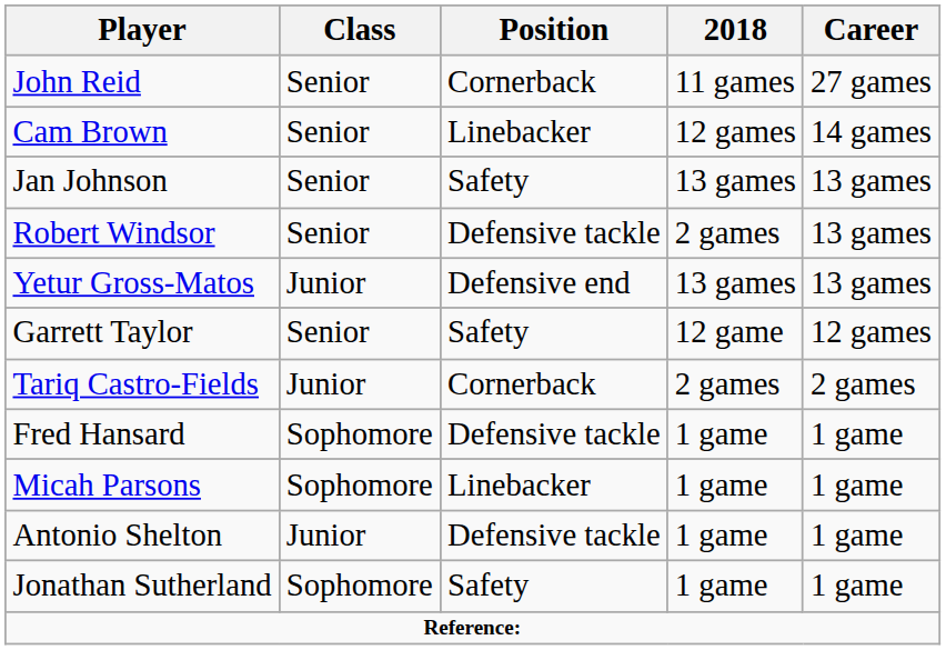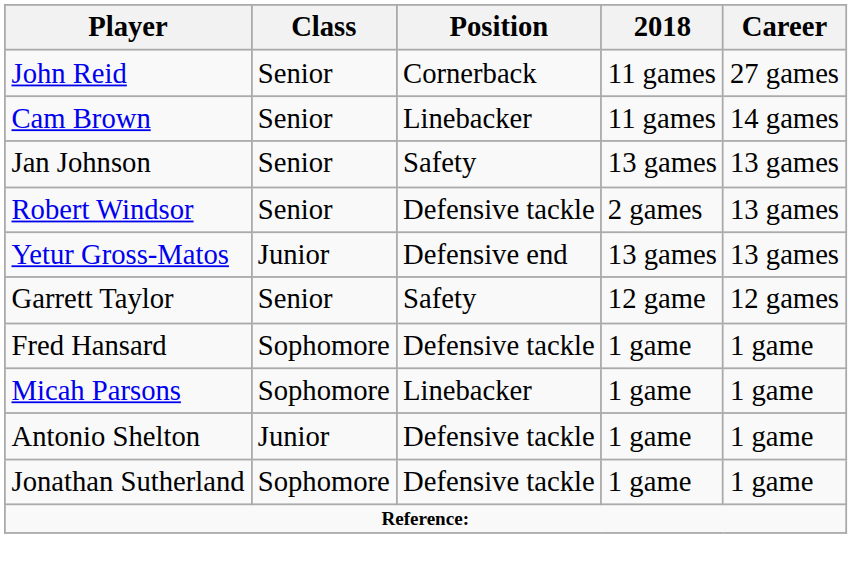 <table class="wikitable" border="1">
 <tr ;>
 <th>Player</th>
 <th>Class</th>
 <th>Position</th>
 <th>2018</th>
 <th>Career</th>
 </tr>
 <tr>
 <td><a href='#'>John Reid</a></td>
 <td>Senior </td>
 <td>Cornerback</td>
 <td>11 games</td>
 <td>27 games</td>
 </tr>
 <tr>
 <td><a href='#'>Cam Brown</a></td>
 <td>Senior</td>
 <td>Linebacker</td>
-<td>12 games</td>
+<td>11 games</td>
 <td>14 games</td>
 </tr>
 <tr>
 <td>Jan Johnson</td>
 <td>Senior </td>
 <td>Safety</td>
 <td>13 games</td>
 <td>13 games</td>
 </tr>
 <tr>
 <td><a href='#'>Robert Windsor</a></td>
 <td>Senior </td>
 <td>Defensive tackle</td>
 <td>2 games</td>
 <td>13 games</td>
 </tr>
 <tr>
 <td><a href='#'>Yetur Gross-Matos</a></td>
 <td>Junior</td>
 <td>Defensive end</td>
 <td>13 games</td>
 <td>13 games</td>
 </tr>
 <tr>
 <td>Garrett Taylor</td>
 <td>Senior </td>
 <td>Safety</td>
 <td>12 game</td>
 <td>12 games</td>
 </tr>
 <tr>
-<td><a href='#'>Tariq Castro-Fields</a></td>
-<td>Junior</td>
-<td>Cornerback</td>
-<td>2 games</td>
-<td>2 games</td>
-</tr>
-<tr>
 <td>Fred Hansard</td>
 <td>Sophomore </td>
 <td>Defensive tackle</td>
 <td>1 game</td>
 <td>1 game</td>
 </tr>
 <tr>
 <td><a href='#'>Micah Parsons</a></td>
 <td>Sophomore</td>
 <td>Linebacker</td>
 <td>1 game</td>
 <td>1 game</td>
 </tr>
 <tr>
 <td>Antonio Shelton</td>
 <td>Junior </td>
 <td>Defensive tackle</td>
 <td>1 game</td>
 <td>1 game</td>
 </tr>
 <tr>
 <td>Jonathan Sutherland</td>
 <td>Sophomore </td>
-<td>Safety</td>
+<td>Defensive tackle</td>
 <td>1 game</td>
 <td>1 game</td>
 </tr>
 <tr>
 <td colspan="5"  style="font-size:8pt; text-align:center;"><strong>Reference:</strong></td>
 </tr>
 </table>
